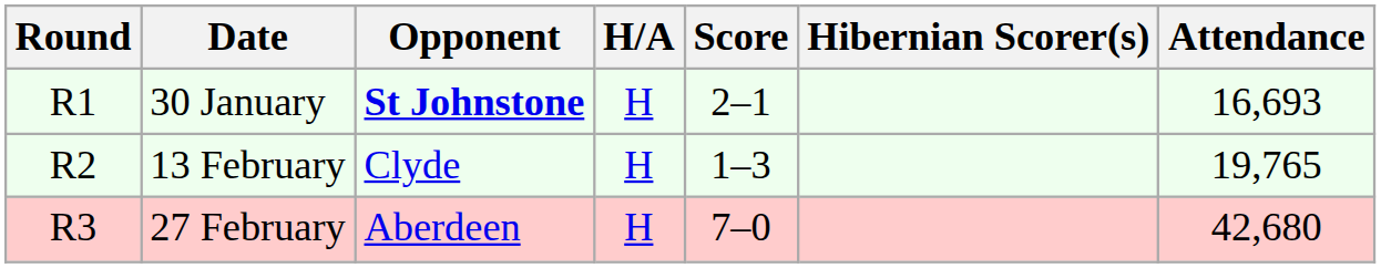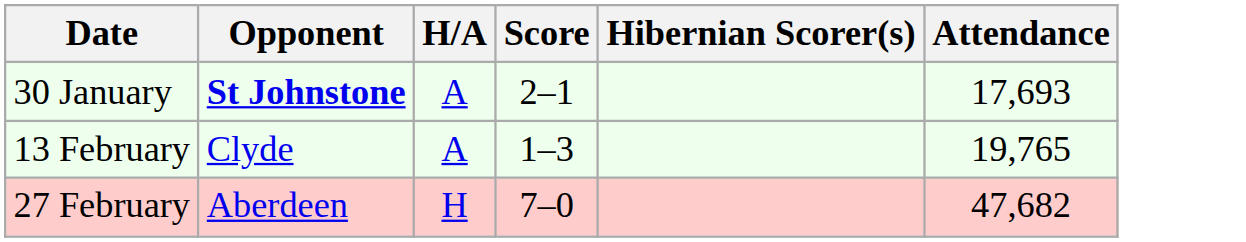 <table class="wikitable" style="text-align:center">
 <tr>
-<th>Round</th>
 <th>Date</th>
 <th>Opponent</th>
 <th>H/A</th>
 <th>Score</th>
 <th>Hibernian Scorer(s)</th>
 <th>Attendance</th>
 </tr>
 <tr bgcolor=#EEFFEE>
-<td>R1</td>
 <td align=left>30 January</td>
 <td align=left><strong><a href='#'>St Johnstone</a></strong></td>
-<td><a href='#'>H</a></td>
+<td><a href='#'>A</a></td>
 <td>2–1</td>
 <td align=left></td>
-<td>16,693</td>
+<td>17,693</td>
 </tr>
 <tr bgcolor=#EEFFEE>
-<td>R2</td>
 <td align=left>13 February</td>
 <td align=left><a href='#'>Clyde</a></td>
-<td><a href='#'>H</a></td>
+<td><a href='#'>A</a></td>
 <td>1–3</td>
 <td align=left></td>
 <td>19,765</td>
 </tr>
 <tr bgcolor=#FFCCCC>
-<td>R3</td>
 <td align=left>27 February</td>
 <td align=left><a href='#'>Aberdeen</a></td>
 <td><a href='#'>H</a></td>
 <td>7–0</td>
 <td align=left></td>
-<td>42,680</td>
+<td>47,682</td>
 </tr>
 </table>
